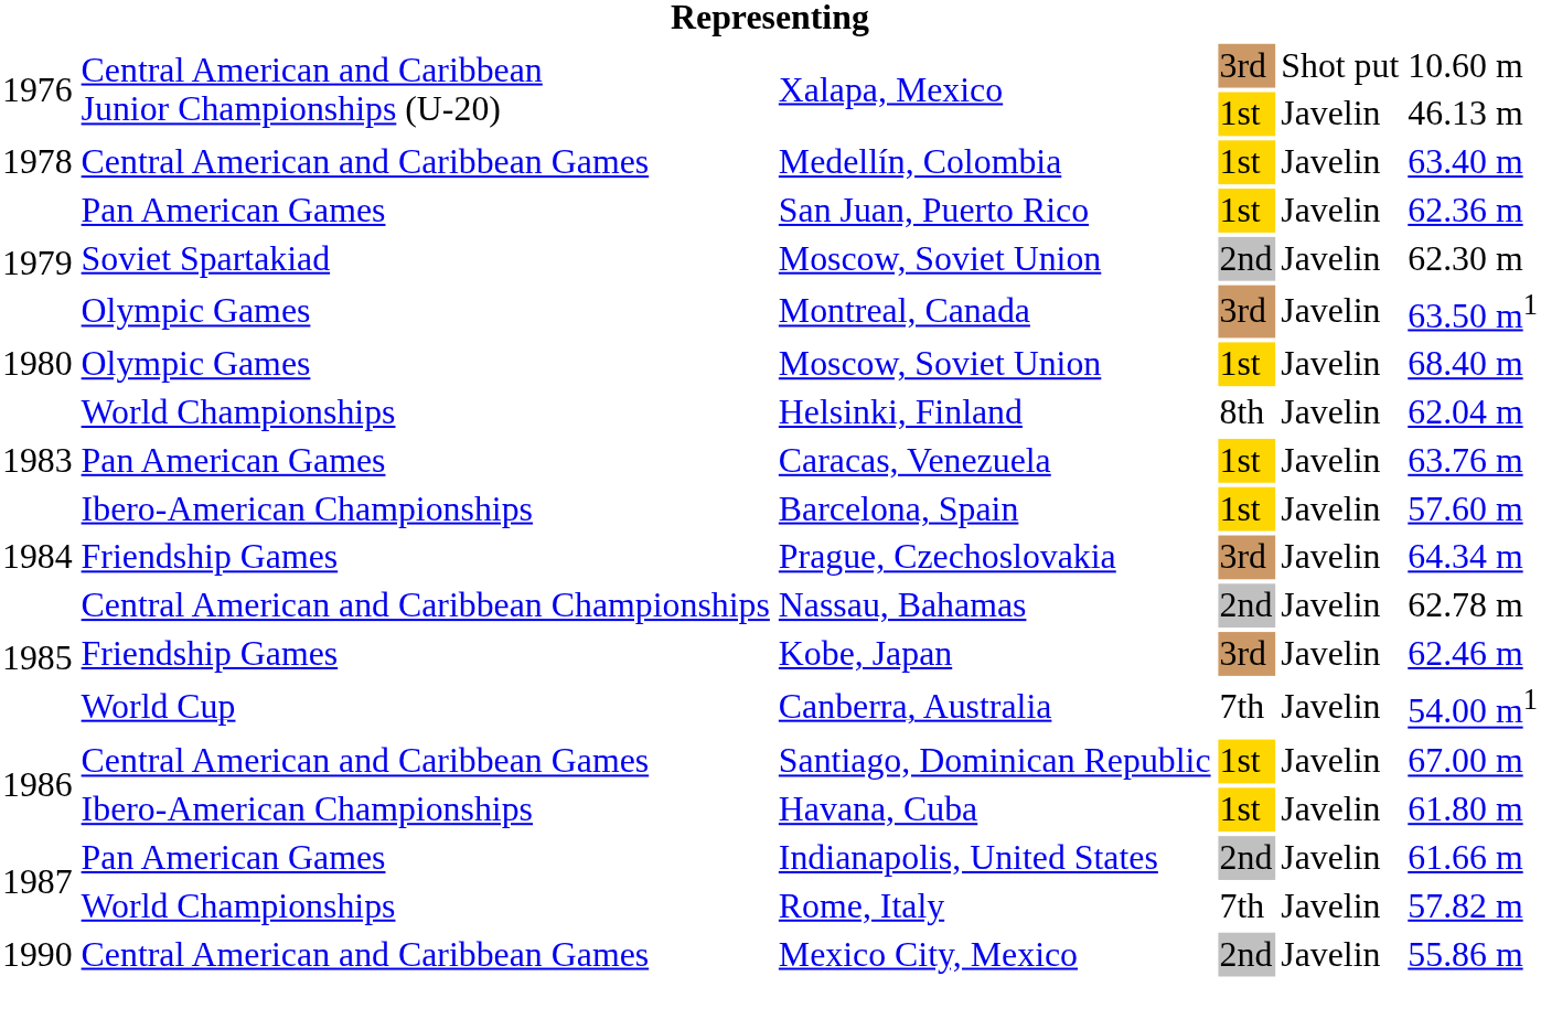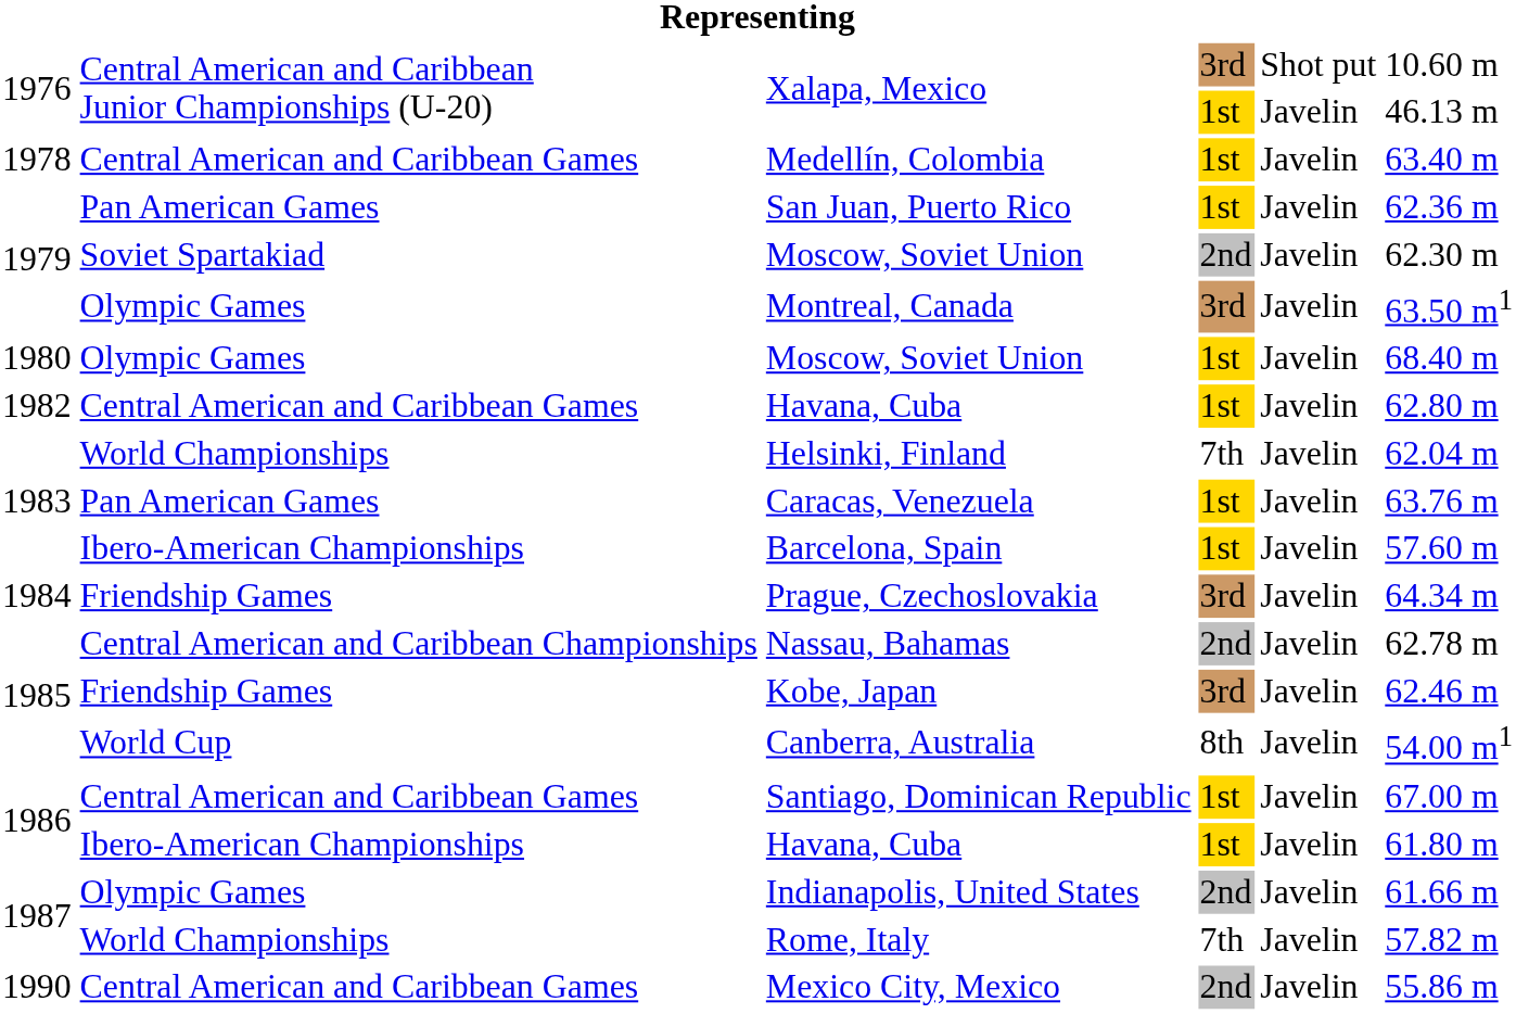 <table>
 <tr>
 <th colspan="6">Representing </th>
 </tr>
 <tr>
 <td rowspan=2>1976</td>
 <td rowspan=2><a href='#'>Central American and Caribbean<br>Junior Championships</a> (U-20)</td>
 <td rowspan=2><a href='#'>Xalapa, Mexico</a></td>
 <td bgcolor=cc9966>3rd</td>
 <td>Shot put</td>
 <td>10.60 m</td>
 </tr>
 <tr>
 <td bgcolor=gold>1st</td>
 <td>Javelin</td>
 <td>46.13 m</td>
 </tr>
 <tr>
 <td>1978</td>
 <td><a href='#'>Central American and Caribbean Games</a></td>
 <td><a href='#'>Medellín, Colombia</a></td>
 <td bgcolor=gold>1st</td>
 <td>Javelin</td>
 <td><a href='#'>63.40 m</a></td>
 </tr>
 <tr>
 <td rowspan=3>1979</td>
 <td><a href='#'>Pan American Games</a></td>
 <td><a href='#'>San Juan, Puerto Rico</a></td>
 <td bgcolor=gold>1st</td>
 <td>Javelin</td>
 <td><a href='#'>62.36 m</a></td>
 </tr>
 <tr>
 <td><a href='#'>Soviet Spartakiad</a></td>
 <td><a href='#'>Moscow, Soviet Union</a></td>
 <td bgcolor=silver>2nd</td>
 <td>Javelin</td>
 <td>62.30 m</td>
 </tr>
 <tr>
 <td><a href='#'>Olympic Games</a></td>
 <td><a href='#'>Montreal, Canada</a></td>
 <td bgcolor=cc9966>3rd</td>
 <td>Javelin</td>
 <td><a href='#'>63.50 m</a><sup>1</sup></td>
 </tr>
 <tr>
 <td>1980</td>
 <td><a href='#'>Olympic Games</a></td>
 <td><a href='#'>Moscow, Soviet Union</a></td>
 <td bgcolor=gold>1st</td>
 <td>Javelin</td>
 <td><a href='#'>68.40 m</a></td>
 </tr>
 <tr>
+<td>1982</td>
+<td><a href='#'>Central American and Caribbean Games</a></td>
+<td><a href='#'>Havana, Cuba</a></td>
+<td bgcolor=gold>1st</td>
+<td>Javelin</td>
+<td><a href='#'>62.80 m</a></td>
+</tr>
+<tr>
 <td rowspan=3>1983</td>
 <td><a href='#'>World Championships</a></td>
 <td><a href='#'>Helsinki, Finland</a></td>
-<td>8th</td>
+<td>7th</td>
 <td>Javelin</td>
 <td><a href='#'>62.04 m</a></td>
 </tr>
 <tr>
 <td><a href='#'>Pan American Games</a></td>
 <td><a href='#'>Caracas, Venezuela</a></td>
 <td bgcolor=gold>1st</td>
 <td>Javelin</td>
 <td><a href='#'>63.76 m</a></td>
 </tr>
 <tr>
 <td><a href='#'>Ibero-American Championships</a></td>
 <td><a href='#'>Barcelona, Spain</a></td>
 <td bgcolor=gold>1st</td>
 <td>Javelin</td>
 <td><a href='#'>57.60 m</a></td>
 </tr>
 <tr>
 <td>1984</td>
 <td><a href='#'>Friendship Games</a></td>
 <td><a href='#'>Prague, Czechoslovakia</a></td>
 <td bgcolor=cc9966>3rd</td>
 <td>Javelin</td>
 <td><a href='#'>64.34 m</a></td>
 </tr>
 <tr>
 <td rowspan=3>1985</td>
 <td><a href='#'>Central American and Caribbean Championships</a></td>
 <td><a href='#'>Nassau, Bahamas</a></td>
 <td bgcolor=silver>2nd</td>
 <td>Javelin</td>
 <td>62.78 m</td>
 </tr>
 <tr>
 <td><a href='#'>Friendship Games</a></td>
 <td><a href='#'>Kobe, Japan</a></td>
 <td bgcolor=cc9966>3rd</td>
 <td>Javelin</td>
 <td><a href='#'>62.46 m</a></td>
 </tr>
 <tr>
 <td><a href='#'>World Cup</a></td>
 <td><a href='#'>Canberra, Australia</a></td>
-<td>7th</td>
+<td>8th</td>
 <td>Javelin</td>
 <td><a href='#'>54.00 m</a><sup>1</sup></td>
 </tr>
 <tr>
 <td rowspan=2>1986</td>
 <td><a href='#'>Central American and Caribbean Games</a></td>
 <td><a href='#'>Santiago, Dominican Republic</a></td>
 <td bgcolor=gold>1st</td>
 <td>Javelin</td>
 <td><a href='#'>67.00 m</a></td>
 </tr>
 <tr>
 <td><a href='#'>Ibero-American Championships</a></td>
 <td><a href='#'>Havana, Cuba</a></td>
 <td bgcolor=gold>1st</td>
 <td>Javelin</td>
 <td><a href='#'>61.80 m</a></td>
 </tr>
 <tr>
 <td rowspan=2>1987</td>
-<td><a href='#'>Pan American Games</a></td>
+<td><a href='#'>Olympic Games</a></td>
 <td><a href='#'>Indianapolis, United States</a></td>
 <td bgcolor=silver>2nd</td>
 <td>Javelin</td>
 <td><a href='#'>61.66 m</a></td>
 </tr>
 <tr>
 <td><a href='#'>World Championships</a></td>
 <td><a href='#'>Rome, Italy</a></td>
 <td>7th</td>
 <td>Javelin</td>
 <td><a href='#'>57.82 m</a></td>
 </tr>
 <tr>
 <td>1990</td>
 <td><a href='#'>Central American and Caribbean Games</a></td>
 <td><a href='#'>Mexico City, Mexico</a></td>
 <td bgcolor=silver>2nd</td>
 <td>Javelin</td>
 <td><a href='#'>55.86 m</a></td>
 </tr>
 </table>
